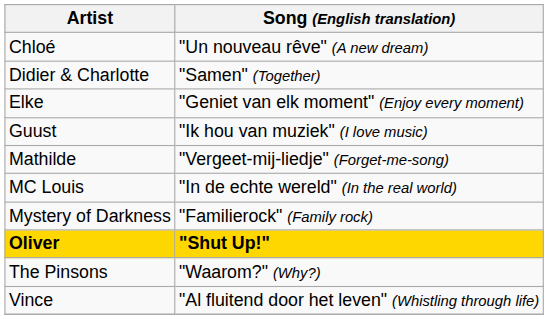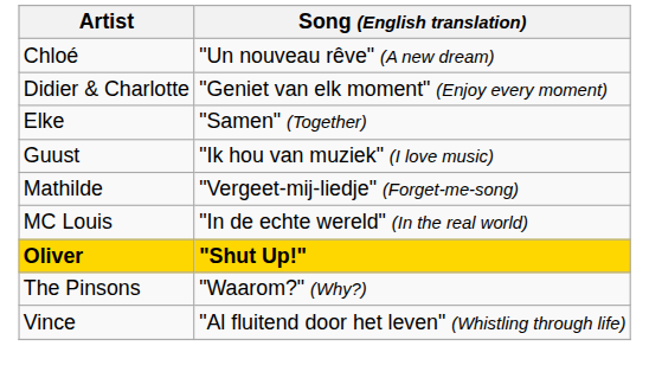 <table class="sortable wikitable" style="margin: 1em auto 1em auto">
 <tr bgcolor="#CCCCCC">
 <th align="left">Artist</th>
 <th>Song <small><em>(English translation)</em></small></th>
 </tr>
 <tr>
 <td align="left">Chloé</td>
 <td align="left">"Un nouveau rêve" <small><em>(A new dream)</em></small></td>
 </tr>
 <tr>
 <td align="left">Didier & Charlotte</td>
-<td align="left">"Samen" <small><em>(Together)</em></small></td>
+<td align="left">"Geniet van elk moment" <small><em>(Enjoy every moment)</em></small></td>
 </tr>
 <tr>
 <td align="left">Elke</td>
-<td align="left">"Geniet van elk moment" <small><em>(Enjoy every moment)</em></small></td>
+<td align="left">"Samen" <small><em>(Together)</em></small></td>
 </tr>
 <tr>
 <td>Guust</td>
 <td>"Ik hou van muziek" <small><em>(I love music)</em></small></td>
 </tr>
 <tr>
 <td>Mathilde</td>
 <td>"Vergeet-mij-liedje" <small><em>(Forget-me-song)</em></small></td>
 </tr>
 <tr>
 <td>MC Louis</td>
 <td>"In de echte wereld" <small><em>(In the real world)</em></small></td>
-</tr>
-<tr>
-<td>Mystery of Darkness</td>
-<td>"Familierock" <small><em>(Family rock)</em></small></td>
 </tr>
 <tr style="background-color:gold; font-weight:bold;">
 <td align="left"><strong>Oliver</strong></td>
 <td align="left"><strong>"Shut Up!"</strong></td>
 </tr>
 <tr>
 <td>The Pinsons</td>
 <td>"Waarom?" <small><em>(Why?)</em></small></td>
 </tr>
 <tr>
 <td align="left">Vince</td>
 <td align="left">"Al fluitend door het leven" <small><em>(Whistling through life)</em></small></td>
 </tr>
 <tr>
 </tr>
 </table>
